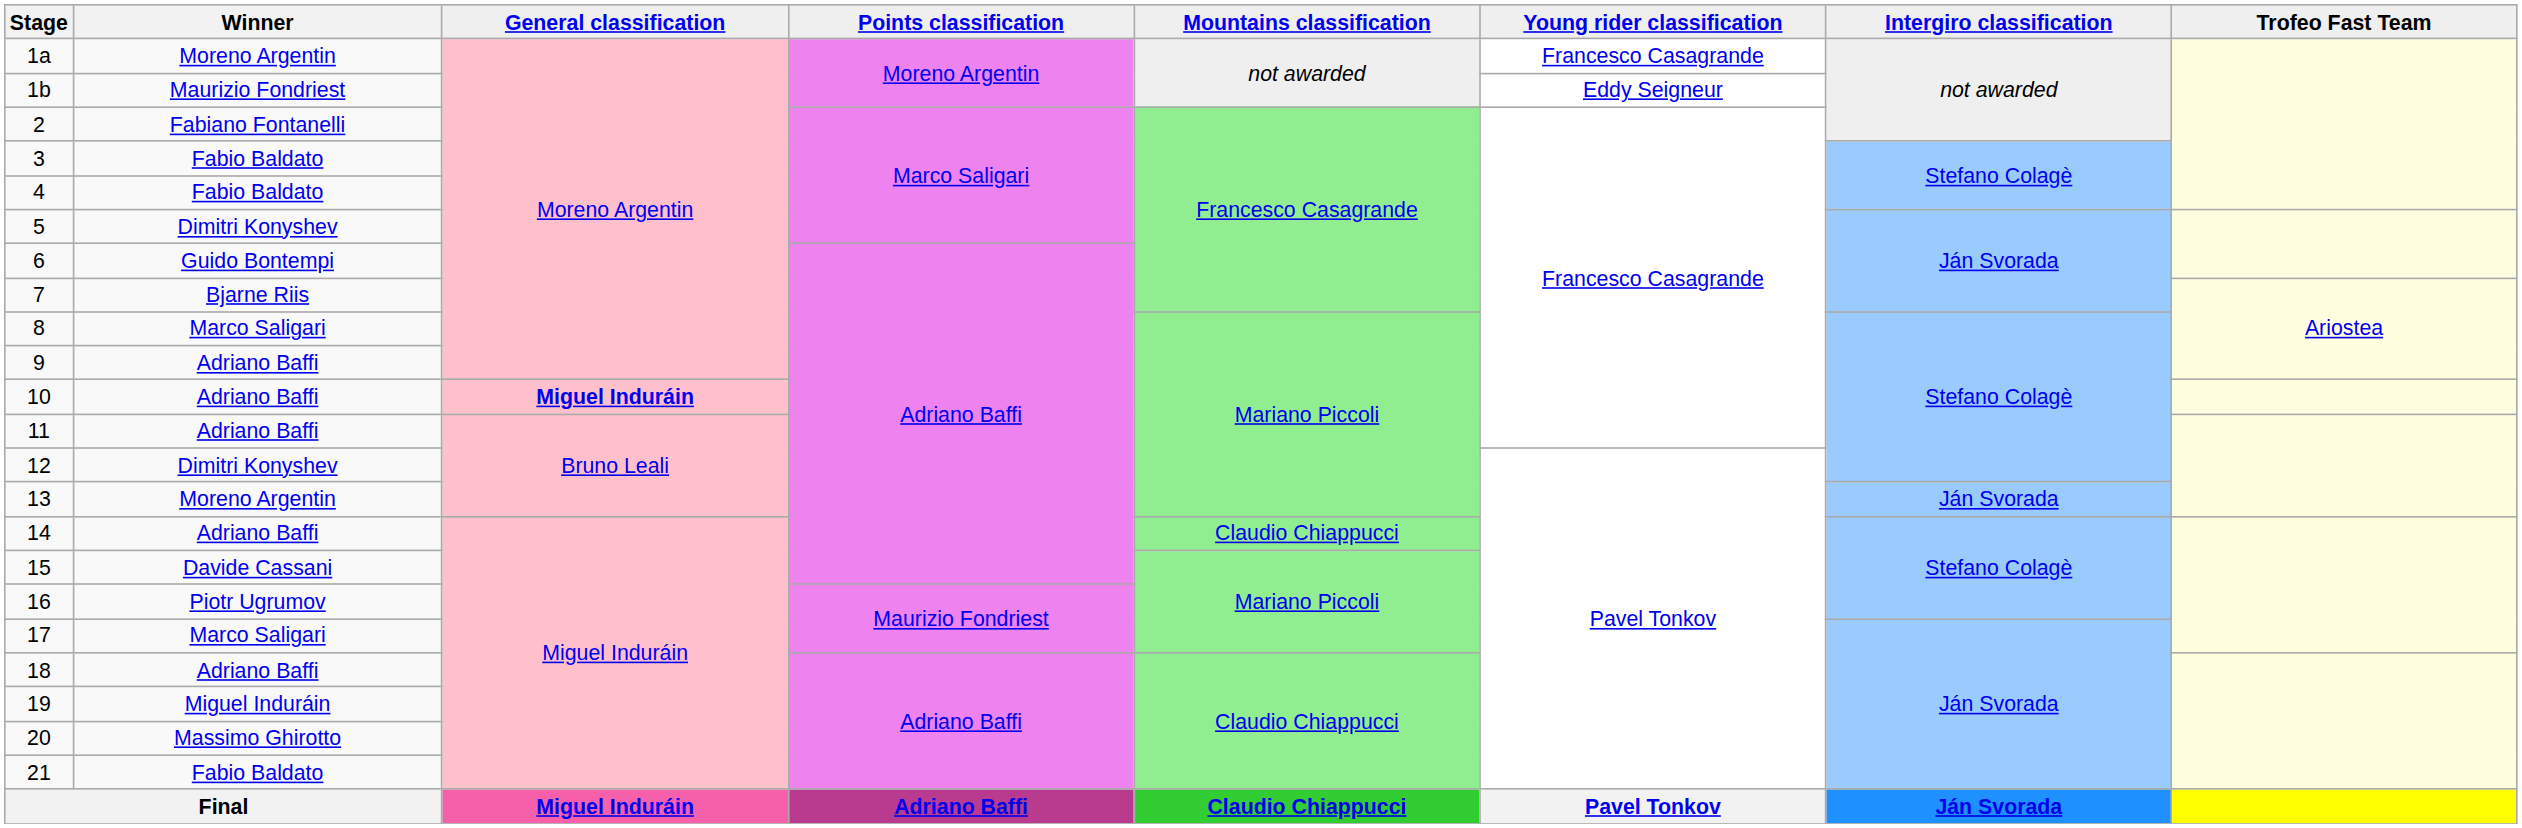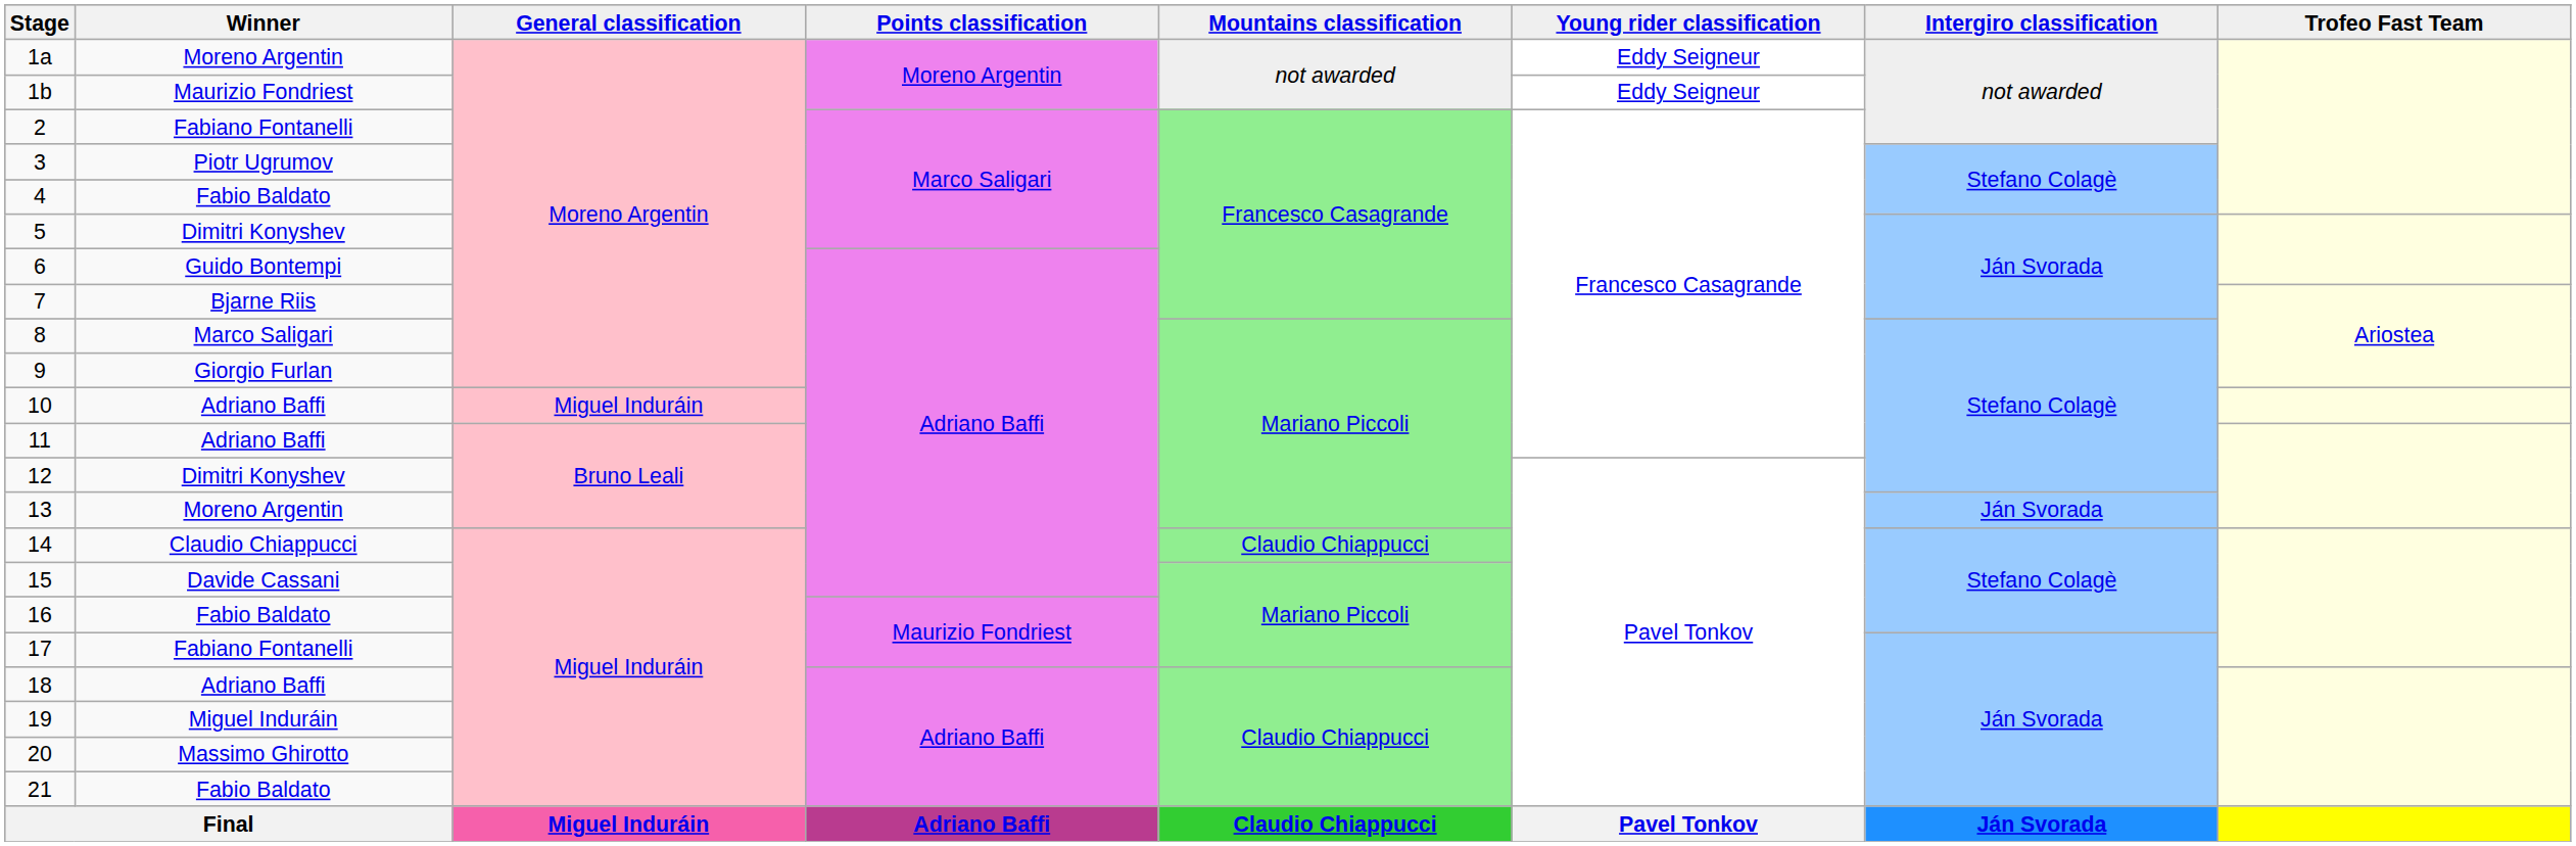 <table class="wikitable" style="text-align: center; font-size:smaller;">
 <tr style="background:#efefef;">
 <th style="width:1%;">Stage</th>
 <th style="width:15%;">Winner</th>
 <th style="background:#efefef; width:14%;"><a href='#'>General classification</a><br></th>
 <th style="background:#efefef; width:14%;"><a href='#'>Points classification</a><br></th>
 <th style="background:#efefef; width:14%;"><a href='#'>Mountains classification</a><br></th>
 <th style="background:#efefef; width:14%;"><a href='#'>Young rider classification</a><br></th>
 <th style="background:#efefef; width:14%;"><a href='#'>Intergiro classification</a><br></th>
 <th style="background:#efefef; width:14%;">Trofeo Fast Team</th>
 </tr>
 <tr>
 <td>1a</td>
 <td><a href='#'>Moreno Argentin</a></td>
 <td style="background:pink;" rowspan="10"><a href='#'>Moreno Argentin</a></td>
 <td style="background:violet;" rowspan="2"><a href='#'>Moreno Argentin</a></td>
 <td style="background:#EFEFEF;" rowspan="2"><em>not awarded</em></td>
-<td style="background:white;"><a href='#'>Francesco Casagrande</a></td>
+<td style="background:white;"><a href='#'>Eddy Seigneur</a></td>
 <td style="background:#EFEFEF;" rowspan="3"><em>not awarded</em></td>
 <td style="background:lightyellow;" rowspan="5"></td>
 </tr>
 <tr>
 <td>1b</td>
 <td><a href='#'>Maurizio Fondriest</a></td>
 <td style="background:white;"><a href='#'>Eddy Seigneur</a></td>
 </tr>
 <tr>
 <td>2</td>
 <td><a href='#'>Fabiano Fontanelli</a></td>
 <td style="background:violet;" rowspan="4"><a href='#'>Marco Saligari</a></td>
 <td style="background:lightgreen;" rowspan="6"><a href='#'>Francesco Casagrande</a></td>
 <td style="background:white;" rowspan="10"><a href='#'>Francesco Casagrande</a></td>
 </tr>
 <tr>
 <td>3</td>
-<td><a href='#'>Fabio Baldato</a></td>
+<td><a href='#'>Piotr Ugrumov</a></td>
 <td style="background:#99cbff;" rowspan="2"><a href='#'>Stefano Colagè</a></td>
 </tr>
 <tr>
 <td>4</td>
 <td><a href='#'>Fabio Baldato</a></td>
 </tr>
 <tr>
 <td>5</td>
 <td><a href='#'>Dimitri Konyshev</a></td>
 <td style="background:#99CBFF;" rowspan="3"><a href='#'>Ján Svorada</a></td>
 <td style="background:lightyellow;" rowspan="2"></td>
 </tr>
 <tr>
 <td>6</td>
 <td><a href='#'>Guido Bontempi</a></td>
 <td style="background:violet;" rowspan="10"><a href='#'>Adriano Baffi</a></td>
 </tr>
 <tr>
 <td>7</td>
 <td><a href='#'>Bjarne Riis</a></td>
 <td style="background:lightyellow;" rowspan="3"><a href='#'>Ariostea</a></td>
 </tr>
 <tr>
 <td>8</td>
 <td><a href='#'>Marco Saligari</a></td>
 <td style="background:lightgreen;" rowspan="6"><a href='#'>Mariano Piccoli</a></td>
 <td style="background:#99CBFF;" rowspan="5"><a href='#'>Stefano Colagè</a></td>
 </tr>
 <tr>
 <td>9</td>
-<td><a href='#'>Adriano Baffi</a></td>
+<td><a href='#'>Giorgio Furlan</a></td>
 </tr>
 <tr>
 <td>10</td>
 <td><a href='#'>Adriano Baffi</a></td>
-<td style="background:pink;"><strong><a href='#'>Miguel Induráin</a></strong></td>
+<td style="background:pink;"><a href='#'>Miguel Induráin</a></td>
 <td style="background:lightyellow;"></td>
 </tr>
 <tr>
 <td>11</td>
 <td><a href='#'>Adriano Baffi</a></td>
 <td style="background:pink;" rowspan="3"><a href='#'>Bruno Leali</a></td>
 <td style="background:lightyellow;" rowspan="3"></td>
 </tr>
 <tr>
 <td>12</td>
 <td><a href='#'>Dimitri Konyshev</a></td>
 <td style="background:white;" rowspan="10"><a href='#'>Pavel Tonkov</a></td>
 </tr>
 <tr>
 <td>13</td>
 <td><a href='#'>Moreno Argentin</a></td>
 <td style="background:#99cbff;"><a href='#'>Ján Svorada</a></td>
 </tr>
 <tr>
 <td>14</td>
-<td><a href='#'>Adriano Baffi</a></td>
+<td><a href='#'>Claudio Chiappucci</a></td>
 <td style="background:pink;" rowspan="8"><a href='#'>Miguel Induráin</a></td>
 <td style="background:lightgreen;"><a href='#'>Claudio Chiappucci</a></td>
 <td style="background:#99CBFF;" rowspan="3"><a href='#'>Stefano Colagè</a></td>
 <td style="background:lightyellow;" rowspan="4"></td>
 </tr>
 <tr>
 <td>15</td>
 <td><a href='#'>Davide Cassani</a></td>
 <td style="background:lightgreen;" rowspan="3"><a href='#'>Mariano Piccoli</a></td>
 </tr>
 <tr>
 <td>16</td>
-<td><a href='#'>Piotr Ugrumov</a></td>
+<td><a href='#'>Fabio Baldato</a></td>
 <td style="background:violet;" rowspan="2"><a href='#'>Maurizio Fondriest</a></td>
 </tr>
 <tr>
 <td>17</td>
-<td><a href='#'>Marco Saligari</a></td>
+<td><a href='#'>Fabiano Fontanelli</a></td>
 <td style="background:#99CBFF;" rowspan="5"><a href='#'>Ján Svorada</a></td>
 </tr>
 <tr>
 <td>18</td>
 <td><a href='#'>Adriano Baffi</a></td>
 <td style="background:violet;" rowspan="4"><a href='#'>Adriano Baffi</a></td>
 <td style="background:lightgreen;" rowspan="4"><a href='#'>Claudio Chiappucci</a></td>
 <td style="background:lightyellow;" rowspan="4"></td>
 </tr>
 <tr>
 <td>19</td>
 <td><a href='#'>Miguel Induráin</a></td>
 </tr>
 <tr>
 <td>20</td>
 <td><a href='#'>Massimo Ghirotto</a></td>
 </tr>
 <tr>
 <td>21</td>
 <td><a href='#'>Fabio Baldato</a></td>
 </tr>
 <tr>
 <th colspan=2><strong>Final</strong></th>
 <th style="background:#F660AB;"><strong><a href='#'>Miguel Induráin</a></strong></th>
 <th style="background:#B93B8F;"><strong><a href='#'>Adriano Baffi</a></strong></th>
 <th style="background:#32CD32;"><strong><a href='#'>Claudio Chiappucci</a></strong></th>
 <th style="background:offwhite;"><strong><a href='#'>Pavel Tonkov</a></strong></th>
 <th style="background:dodgerblue;"><strong><a href='#'>Ján Svorada</a></strong></th>
 <th style="background:yellow;"><strong></strong></th>
 </tr>
 </table>
